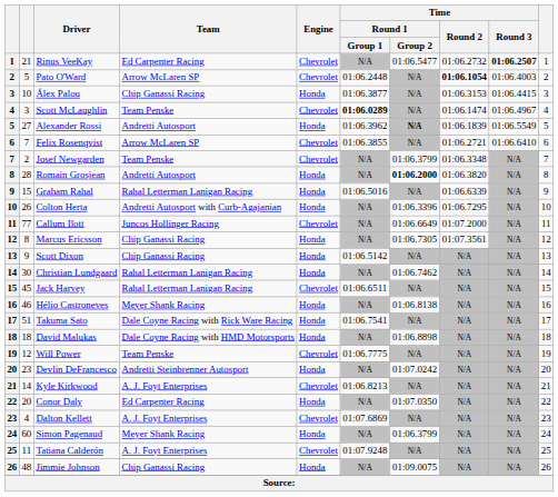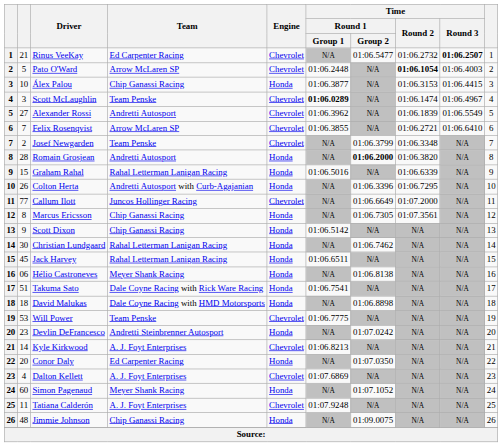 <table class="wikitable sortable" style="font-size: 85%;">
 <tr>
 <th rowspan="3"></th>
 <th rowspan="3"></th>
 <th rowspan="3">Driver</th>
 <th rowspan="3">Team</th>
 <th rowspan="3">Engine</th>
 <th colspan="4">Time</th>
 <th rowspan="3"></th>
 </tr>
 <tr>
 <th scope="col" colspan="2">Round 1</th>
 <th scope="col" rowspan="2">Round 2</th>
 <th scope="col" rowspan="2">Round 3</th>
 </tr>
 <tr>
 <th scope="col">Group 1</th>
 <th scope="col">Group 2</th>
 </tr>
 <tr>
 <th>1</th>
 <td align="center">21</td>
 <td> <a href='#'>Rinus VeeKay</a></td>
 <td><a href='#'>Ed Carpenter Racing</a></td>
 <td><a href='#'>Chevrolet</a></td>
 <td style="background: silver" align="center" data-sort-value="1"><small>N/A</small></td>
 <td align="center">01:06.5477</td>
 <td align="center">01:06.2732</td>
 <td align="center"><strong>01:06.2507</strong></td>
 <td align="center">1</td>
 </tr>
 <tr>
 <th>2</th>
 <td align="center">5</td>
 <td> <a href='#'>Pato O'Ward</a></td>
 <td><a href='#'>Arrow McLaren SP</a></td>
 <td><a href='#'>Chevrolet</a></td>
 <td align="center">01:06.2448</td>
 <td style="background: silver" align="center" data-sort-value="2"><small>N/A</small></td>
 <td align="center"><strong>01:06.1054</strong></td>
 <td align="center">01:06.4003</td>
 <td align="center">2</td>
 </tr>
 <tr>
 <th>3</th>
 <td align="center">10</td>
 <td> <a href='#'>Álex Palou</a> <strong></strong></td>
 <td><a href='#'>Chip Ganassi Racing</a></td>
 <td><a href='#'>Honda</a></td>
 <td align="center">01:06.3877</td>
 <td style="background: silver" align="center" data-sort-value="3"><small>N/A</small></td>
 <td align="center">01:06.3153</td>
 <td align="center">01:06.4415</td>
 <td align="center">3</td>
 </tr>
 <tr>
 <th>4</th>
 <td align="center">3</td>
 <td> <a href='#'>Scott McLaughlin</a></td>
 <td><a href='#'>Team Penske</a></td>
 <td><a href='#'>Chevrolet</a></td>
 <td align="center"><strong>01:06.0289</strong></td>
 <td style="background: silver" align="center" data-sort-value="4"><small>N/A</small></td>
 <td align="center">01:06.1474</td>
 <td align="center">01:06.4967</td>
 <td align="center">4</td>
 </tr>
 <tr>
 <th>5</th>
 <td align="center">27</td>
 <td> <a href='#'>Alexander Rossi</a></td>
 <td><a href='#'>Andretti Autosport</a></td>
-<td><a href='#'>Honda</a></td>
+<td><a href='#'>Chevrolet</a></td>
 <td align="center">01:06.3962</td>
-<td style="background: silver" align="center" data-sort-value="5"><strong><small>N/A</small></strong></td>
+<td style="background: silver" align="center" data-sort-value="5"><small>N/A</small></td>
 <td align="center">01:06.1839</td>
 <td align="center">01:06.5549</td>
 <td align="center">5</td>
 </tr>
 <tr>
 <th>6</th>
 <td align="center">7</td>
 <td> <a href='#'>Felix Rosenqvist</a></td>
 <td><a href='#'>Arrow McLaren SP</a></td>
 <td><a href='#'>Chevrolet</a></td>
 <td align="center">01:06.3855</td>
 <td style="background: silver" align="center" data-sort-value="6"><small>N/A</small></td>
 <td align="center">01:06.2721</td>
 <td align="center">01:06.6410</td>
 <td align="center">6</td>
 </tr>
 <tr>
 <th>7</th>
 <td align="center">2</td>
 <td> <a href='#'>Josef Newgarden</a> <strong></strong></td>
 <td><a href='#'>Team Penske</a></td>
 <td><a href='#'>Chevrolet</a></td>
 <td style="background: silver" align="center" data-sort-value="7"><small>N/A</small></td>
 <td align="center">01:06.3799</td>
 <td align="center">01:06.3348</td>
 <td style="background: silver" align="center" data-sort-value="7"><small>N/A</small></td>
 <td align="center">7</td>
 </tr>
 <tr>
 <th>8</th>
 <td align="center">28</td>
 <td> <a href='#'>Romain Grosjean</a></td>
 <td><a href='#'>Andretti Autosport</a></td>
 <td><a href='#'>Honda</a></td>
 <td style="background: silver" align="center" data-sort-value="8"><small>N/A</small></td>
 <td align="center"><strong>01:06.2000</strong></td>
 <td align="center">01:06.3820</td>
 <td style="background: silver" align="center" data-sort-value="8"><small>N/A</small></td>
 <td align="center">8</td>
 </tr>
 <tr>
 <th>9</th>
 <td align="center">15</td>
 <td> <a href='#'>Graham Rahal</a></td>
 <td><a href='#'>Rahal Letterman Lanigan Racing</a></td>
 <td><a href='#'>Honda</a></td>
 <td align="center">01:06.5016</td>
 <td style="background: silver" align="center" data-sort-value="9"><small>N/A</small></td>
 <td align="center">01:06.6339</td>
 <td style="background: silver" align="center" data-sort-value="9"><small>N/A</small></td>
 <td align="center">9</td>
 </tr>
 <tr>
 <th>10</th>
 <td align="center">26</td>
 <td> <a href='#'>Colton Herta</a></td>
 <td><a href='#'>Andretti Autosport</a> with <a href='#'>Curb-Agajanian</a></td>
 <td><a href='#'>Honda</a></td>
 <td style="background: silver" align="center" data-sort-value="10"><small>N/A</small></td>
 <td align="center">01:06.3396</td>
 <td align="center">01:06.7295</td>
 <td style="background: silver" align="center" data-sort-value="10"><small>N/A</small></td>
 <td align="center">10</td>
 </tr>
 <tr>
 <th>11</th>
 <td align="center">77</td>
 <td> <a href='#'>Callum Ilott</a> <strong></strong></td>
 <td><a href='#'>Juncos Hollinger Racing</a></td>
 <td><a href='#'>Chevrolet</a></td>
 <td style="background: silver" align="center" data-sort-value="11"><small>N/A</small></td>
 <td align="center">01:06.6649</td>
 <td align="center">01:07.2000</td>
 <td style="background: silver" align="center" data-sort-value="11"><small>N/A</small></td>
 <td align="center">11</td>
 </tr>
 <tr>
 <th>12</th>
 <td align="center">8</td>
 <td> <a href='#'>Marcus Ericsson</a></td>
 <td><a href='#'>Chip Ganassi Racing</a></td>
 <td><a href='#'>Honda</a></td>
 <td style="background: silver" align="center" data-sort-value="12"><small>N/A</small></td>
 <td align="center">01:06.7305</td>
 <td align="center">01:07.3561</td>
 <td style="background: silver" align="center" data-sort-value="12"><small>N/A</small></td>
 <td align="center">12</td>
 </tr>
 <tr>
 <th>13</th>
 <td align="center">9</td>
 <td> <a href='#'>Scott Dixon</a></td>
 <td><a href='#'>Chip Ganassi Racing</a></td>
 <td><a href='#'>Honda</a></td>
 <td align="center">01:06.5142</td>
 <td style="background: silver" align="center" data-sort-value="13"><small>N/A</small></td>
 <td style="background: silver" align="center" data-sort-value="13"><small>N/A</small></td>
 <td style="background: silver" align="center" data-sort-value="13"><small>N/A</small></td>
 <td align="center">13</td>
 </tr>
 <tr>
 <th>14</th>
 <td align="center">30</td>
 <td> <a href='#'>Christian Lundgaard</a> <strong></strong></td>
 <td><a href='#'>Rahal Letterman Lanigan Racing</a></td>
 <td><a href='#'>Honda</a></td>
 <td style="background: silver" align="center" data-sort-value="14"><small>N/A</small></td>
 <td align="center">01:06.7462</td>
 <td style="background: silver" align="center" data-sort-value="14"><small>N/A</small></td>
 <td style="background: silver" align="center" data-sort-value="14"><small>N/A</small></td>
 <td align="center">14</td>
 </tr>
 <tr>
 <th>15</th>
 <td align="center">45</td>
 <td> <a href='#'>Jack Harvey</a></td>
 <td><a href='#'>Rahal Letterman Lanigan Racing</a></td>
-<td><a href='#'>Chevrolet</a></td>
+<td><a href='#'>Honda</a></td>
 <td align="center">01:06.6511</td>
 <td style="background: silver" align="center" data-sort-value="15"><small>N/A</small></td>
 <td style="background: silver" align="center" data-sort-value="15"><small>N/A</small></td>
 <td style="background: silver" align="center" data-sort-value="15"><small>N/A</small></td>
 <td align="center">15</td>
 </tr>
 <tr>
 <th>16</th>
-<td align="center">46</td>
+<td align="center">06</td>
 <td> <a href='#'>Hélio Castroneves</a> <strong></strong></td>
 <td><a href='#'>Meyer Shank Racing</a></td>
 <td><a href='#'>Honda</a></td>
 <td style="background: silver" align="center" data-sort-value="16"><small>N/A</small></td>
 <td align="center">01:06.8138</td>
 <td style="background: silver" align="center" data-sort-value="16"><small>N/A</small></td>
 <td style="background: silver" align="center" data-sort-value="16"><small>N/A</small></td>
 <td align="center">16</td>
 </tr>
 <tr>
 <th>17</th>
 <td align="center">51</td>
 <td> <a href='#'>Takuma Sato</a> <strong></strong></td>
 <td><a href='#'>Dale Coyne Racing</a> with <a href='#'>Rick Ware Racing</a></td>
 <td><a href='#'>Honda</a></td>
 <td align="center">01:06.7541</td>
 <td style="background: silver" align="center" data-sort-value="17"><small>N/A</small></td>
 <td style="background: silver" align="center" data-sort-value="17"><small>N/A</small></td>
 <td style="background: silver" align="center" data-sort-value="17"><small>N/A</small></td>
 <td align="center">17</td>
 </tr>
 <tr>
 <th>18</th>
 <td align="center">18</td>
 <td> <a href='#'>David Malukas</a> <strong></strong></td>
 <td><a href='#'>Dale Coyne Racing</a> with <a href='#'>HMD Motorsports</a></td>
 <td><a href='#'>Honda</a></td>
 <td style="background: silver" align="center" data-sort-value="18"><small>N/A</small></td>
 <td align="center">01:06.8898</td>
 <td style="background: silver" align="center" data-sort-value="18"><small>N/A</small></td>
 <td style="background: silver" align="center" data-sort-value="18"><small>N/A</small></td>
 <td align="center">18</td>
 </tr>
 <tr>
 <th>19</th>
-<td align="center">12</td>
+<td align="center">53</td>
 <td> <a href='#'>Will Power</a> <strong></strong></td>
 <td><a href='#'>Team Penske</a></td>
 <td><a href='#'>Chevrolet</a></td>
 <td align="center">01:06.7775</td>
 <td style="background: silver" align="center" data-sort-value="19"><small>N/A</small></td>
 <td style="background: silver" align="center" data-sort-value="19"><small>N/A</small></td>
 <td style="background: silver" align="center" data-sort-value="19"><small>N/A</small></td>
 <td align="center">19</td>
 </tr>
 <tr>
 <th>20</th>
 <td align="center">23</td>
 <td> <a href='#'>Devlin DeFrancesco</a> <strong></strong></td>
 <td><a href='#'>Andretti Steinbrenner Autosport</a></td>
 <td><a href='#'>Honda</a></td>
 <td style="background: silver" align="center" data-sort-value="20"><small>N/A</small></td>
 <td align="center">01:07.0242</td>
 <td style="background: silver" align="center" data-sort-value="20"><small>N/A</small></td>
 <td style="background: silver" align="center" data-sort-value="20"><small>N/A</small></td>
 <td align="center">20</td>
 </tr>
 <tr>
 <th>21</th>
 <td align="center">14</td>
 <td> <a href='#'>Kyle Kirkwood</a> <strong></strong></td>
 <td><a href='#'>A. J. Foyt Enterprises</a></td>
 <td><a href='#'>Chevrolet</a></td>
 <td align="center">01:06.8213</td>
 <td style="background: silver" align="center" data-sort-value="21"><small>N/A</small></td>
 <td style="background: silver" align="center" data-sort-value="21"><small>N/A</small></td>
 <td style="background: silver" align="center" data-sort-value="21"><small>N/A</small></td>
 <td align="center">21</td>
 </tr>
 <tr>
 <th>22</th>
 <td align="center">20</td>
 <td> <a href='#'>Conor Daly</a></td>
 <td><a href='#'>Ed Carpenter Racing</a></td>
 <td><a href='#'>Honda</a></td>
 <td style="background: silver" align="center" data-sort-value="22"><small>N/A</small></td>
 <td align="center">01:07.0350</td>
 <td style="background: silver" align="center" data-sort-value="22"><small>N/A</small></td>
 <td style="background: silver" align="center" data-sort-value="22"><small>N/A</small></td>
 <td align="center">22</td>
 </tr>
 <tr>
 <th>23</th>
 <td align="center">4</td>
 <td> <a href='#'>Dalton Kellett</a></td>
 <td><a href='#'>A. J. Foyt Enterprises</a></td>
 <td><a href='#'>Chevrolet</a></td>
 <td align="center">01:07.6869</td>
 <td style="background: silver" align="center" data-sort-value="23"><small>N/A</small></td>
 <td style="background: silver" align="center" data-sort-value="23"><small>N/A</small></td>
 <td style="background: silver" align="center" data-sort-value="23"><small>N/A</small></td>
 <td align="center">23</td>
 </tr>
 <tr>
 <th>24</th>
 <td align="center">60</td>
 <td> <a href='#'>Simon Pagenaud</a> <strong></strong></td>
 <td><a href='#'>Meyer Shank Racing</a></td>
 <td><a href='#'>Honda</a></td>
 <td style="background: silver" align="center" data-sort-value="24"><small>N/A</small></td>
-<td align="center">01:06.3799</td>
+<td align="center">01:07.1052</td>
 <td style="background: silver" align="center" data-sort-value="24"><small>N/A</small></td>
 <td style="background: silver" align="center" data-sort-value="24"><small>N/A</small></td>
 <td align="center">24</td>
 </tr>
 <tr>
 <th>25</th>
 <td align="center">11</td>
 <td> <a href='#'>Tatiana Calderón</a> <strong></strong></td>
 <td><a href='#'>A. J. Foyt Enterprises</a></td>
 <td><a href='#'>Chevrolet</a></td>
 <td align="center">01:07.9248</td>
 <td style="background: silver" align="center" data-sort-value="25"><small>N/A</small></td>
 <td style="background: silver" align="center" data-sort-value="25"><small>N/A</small></td>
 <td style="background: silver" align="center" data-sort-value="25"><small>N/A</small></td>
 <td align="center">25</td>
 </tr>
 <tr>
 <th>26</th>
 <td align="center">48</td>
 <td> <a href='#'>Jimmie Johnson</a></td>
 <td><a href='#'>Chip Ganassi Racing</a></td>
 <td><a href='#'>Honda</a></td>
 <td style="background: silver" align="center" data-sort-value="26"><small>N/A</small></td>
 <td align="center">01:09.0075</td>
 <td style="background: silver" align="center" data-sort-value="26"><small>N/A</small></td>
 <td style="background: silver" align="center" data-sort-value="26"><small>N/A</small></td>
 <td align="center">26</td>
 </tr>
 <tr>
 </tr>
 <tr class="sortbottom">
 <th colspan="10">Source:</th>
 </tr>
 </table>
